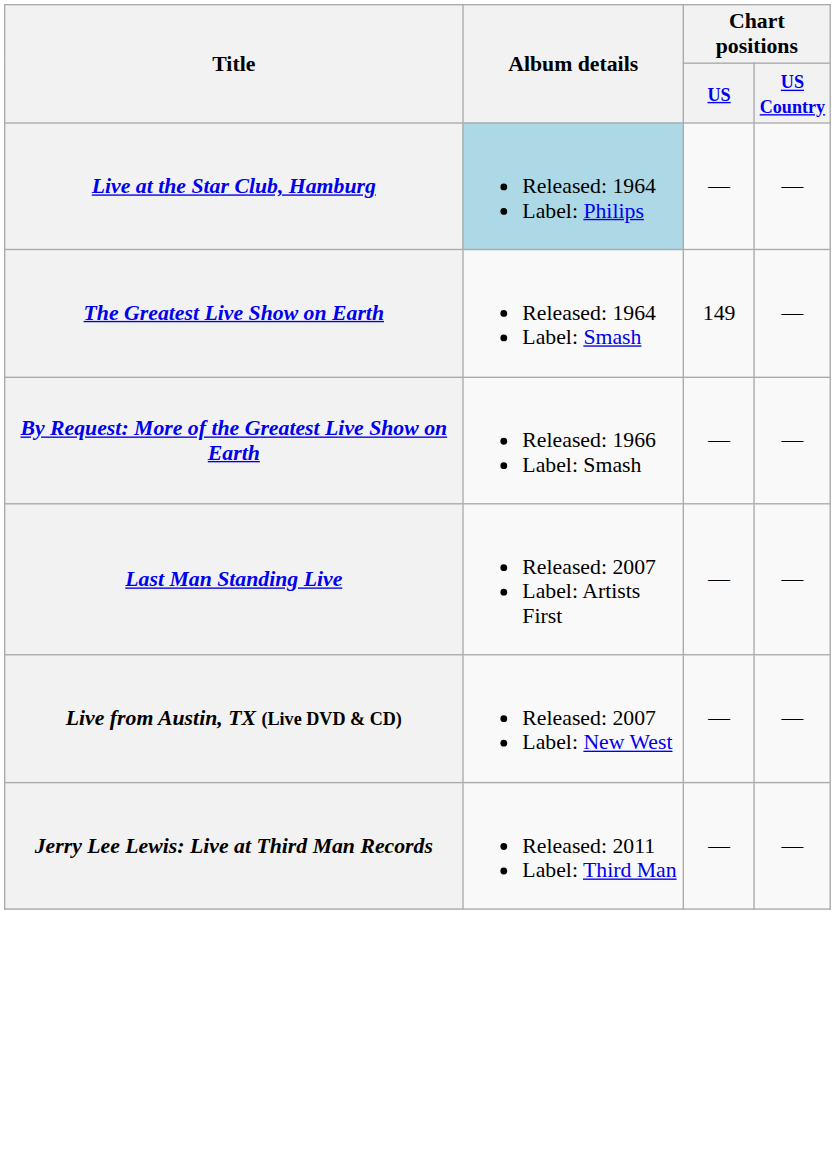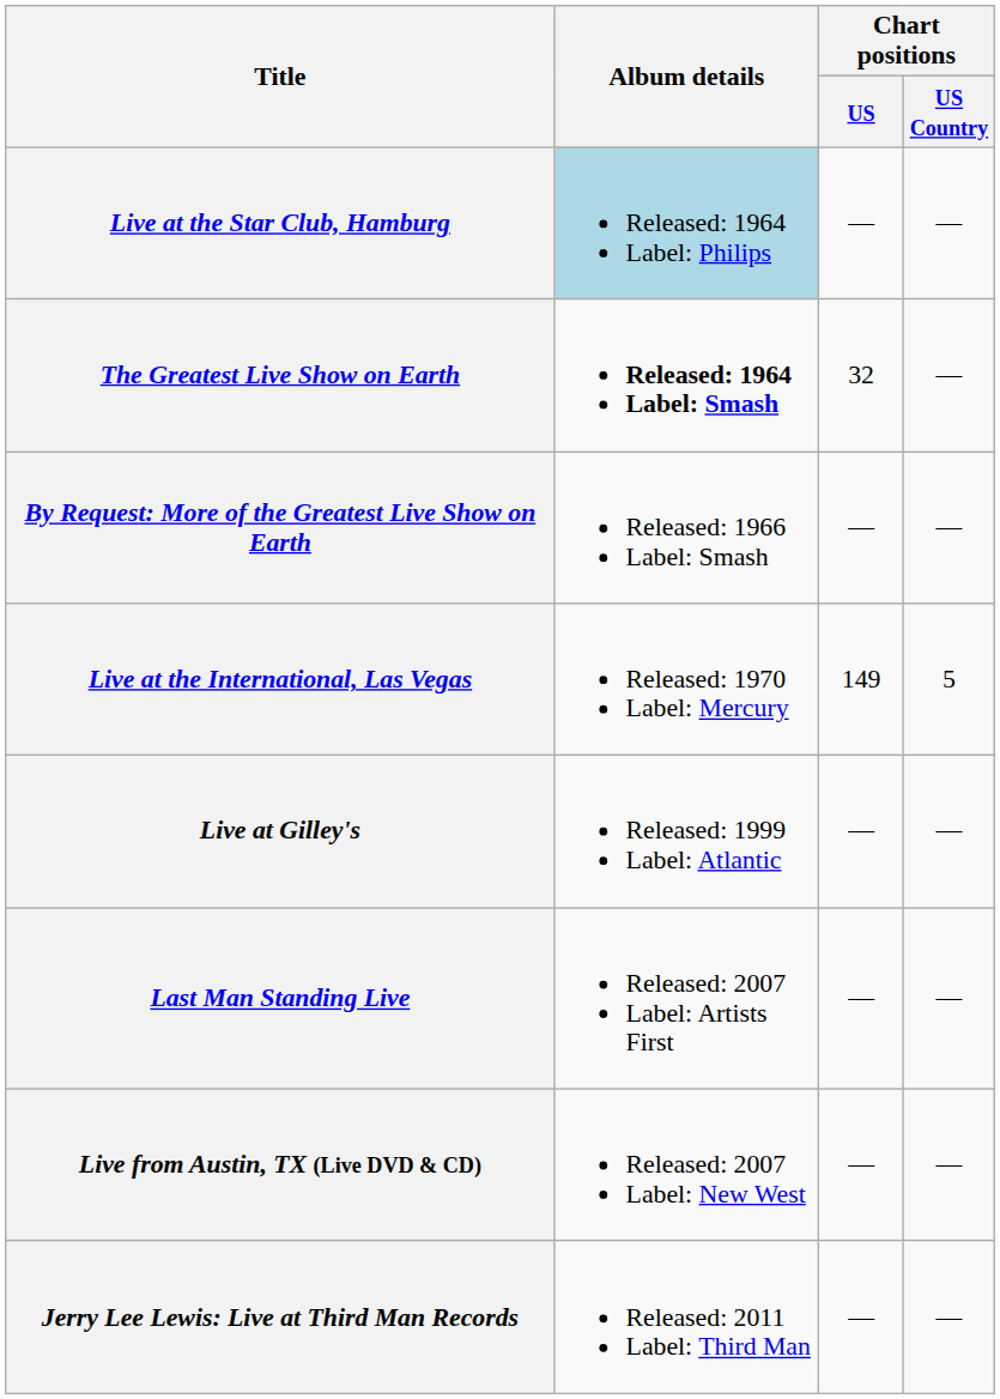 <table class="wikitable plainrowheaders">
 <tr>
 <th rowspan="2">Title</th>
 <th rowspan="2">Album details</th>
 <th colspan="2">Chart positions</th>
 </tr>
 <tr>
 <th width="45"><small><a href='#'>US</a></small></th>
 <th width="45"><small><a href='#'>US Country</a></small></th>
 </tr>
 <tr>
 <th scope="row"><em><a href='#'>Live at the Star Club, Hamburg</a></em></th>
 <td style="background: lightblue;"><br><ul><li>Released: 1964</li><li>Label: <a href='#'>Philips</a></li></ul></td>
 <td align="center">—</td>
 <td align="center">—</td>
 </tr>
 <tr>
 <th scope="row"><em><a href='#'>The Greatest Live Show on Earth</a></em></th>
-<td><br><ul><li>Released: 1964</li><li>Label: <a href='#'>Smash</a></li></ul></td>
-<td align="center">149</td>
+<td><strong><br><ul><li>Released: 1964</li><li>Label: <a href='#'>Smash</a></li></ul></strong></td>
+<td align="center">32</td>
 <td align="center">—</td>
 </tr>
 <tr>
 <th scope="row"><em><a href='#'>By Request: More of the Greatest Live Show on Earth</a></em></th>
 <td><br><ul><li>Released: 1966</li><li>Label: Smash</li></ul></td>
+<td align="center">—</td>
+<td align="center">—</td>
+</tr>
+<tr>
+<th scope="row"><em><a href='#'>Live at the International, Las Vegas</a></em></th>
+<td><br><ul><li>Released: 1970</li><li>Label: <a href='#'>Mercury</a></li></ul></td>
+<td align="center">149</td>
+<td align="center">5</td>
+</tr>
+<tr>
+<th scope="row"><em>Live at Gilley's</em></th>
+<td><br><ul><li>Released: 1999</li><li>Label: <a href='#'>Atlantic</a></li></ul></td>
 <td align="center">—</td>
 <td align="center">—</td>
 </tr>
 <tr>
 <th scope="row"><em><a href='#'>Last Man Standing Live</a></em></th>
 <td><br><ul><li>Released: 2007</li><li>Label: Artists First</li></ul></td>
 <td align="center">—</td>
 <td align="center">—</td>
 </tr>
 <tr>
 <th scope="row"><em>Live from Austin, TX</em> <small>(Live DVD & CD)</small></th>
 <td><br><ul><li>Released: 2007</li><li>Label: <a href='#'>New West</a></li></ul></td>
 <td align="center">—</td>
 <td align="center">—</td>
 </tr>
 <tr>
 <th scope="row"><em>Jerry Lee Lewis: Live at Third Man Records</em></th>
 <td><br><ul><li>Released: 2011</li><li>Label: <a href='#'>Third Man</a></li></ul></td>
 <td align="center">—</td>
 <td align="center">—</td>
 </tr>
 </table>
